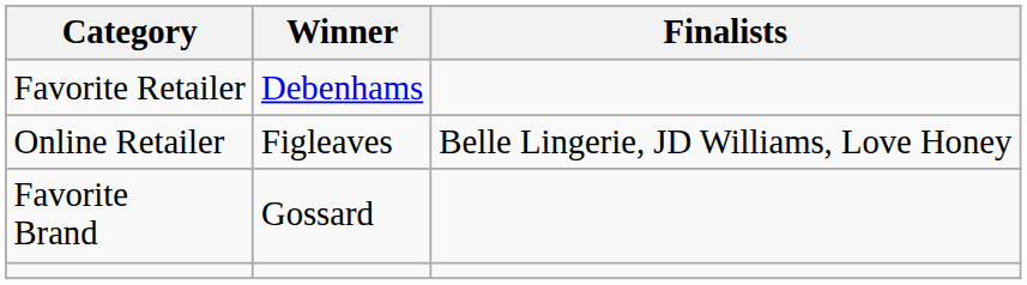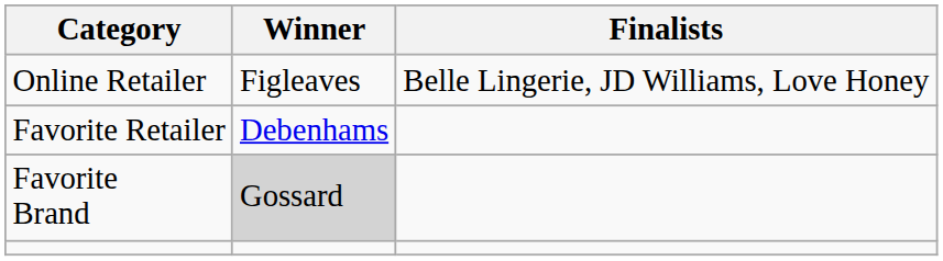 <table class=wikitable>
 <tr>
 <th>Category</th>
 <th>Winner</th>
 <th>Finalists</th>
 </tr>
 <tr>
+<td>Online Retailer</td>
+<td>Figleaves</td>
+<td>Belle Lingerie, JD Williams, Love Honey</td>
+</tr>
+<tr>
 <td>Favorite Retailer</td>
 <td><a href='#'>Debenhams</a></td>
 <td></td>
 </tr>
 <tr>
-<td>Online Retailer</td>
-<td>Figleaves</td>
-<td>Belle Lingerie, JD Williams, Love Honey</td>
-</tr>
-<tr>
 <td>Favorite<br>Brand</td>
-<td>Gossard</td>
+<td style="background: lightgrey;">Gossard</td>
 <td></td>
 </tr>
 <tr>
 <td></td>
 <td></td>
 <td></td>
 </tr>
 </table>
